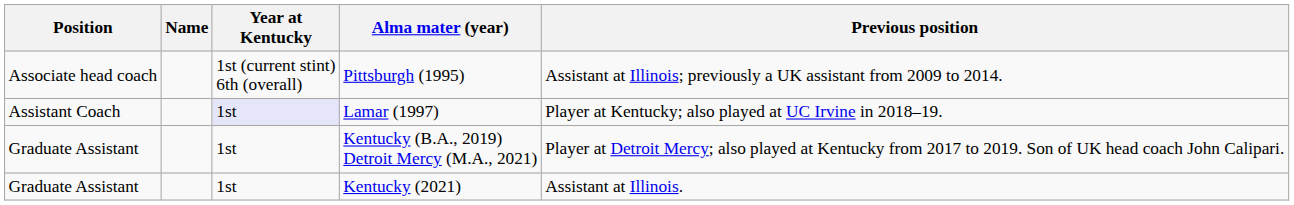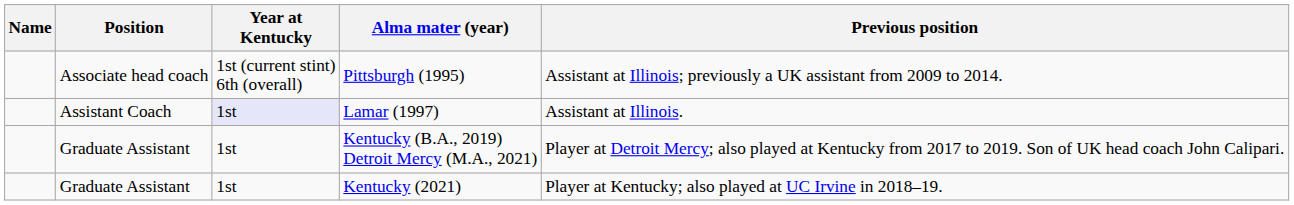 <table class="wikitable sortable" style="font-size:100%;" border="1">
 <tr>
+<th>Name</th>
 <th>Position</th>
-<th>Name</th>
 <th>Year at<br>Kentucky</th>
 <th><a href='#'>Alma mater</a> (year)</th>
 <th ! class="unsortable">Previous position</th>
 </tr>
 <tr>
+<td></td>
 <td>Associate head coach</td>
-<td></td>
 <td>1st (current stint)<br>6th (overall)</td>
 <td><a href='#'>Pittsburgh</a> (1995)</td>
 <td>Assistant at <a href='#'>Illinois</a>; previously a UK assistant from 2009 to 2014.</td>
 </tr>
 <tr>
+<td></td>
 <td>Assistant Coach</td>
-<td></td>
 <td style="background: lavender;">1st</td>
 <td><a href='#'>Lamar</a> (1997)</td>
-<td>Player at Kentucky; also played at <a href='#'>UC Irvine</a> in 2018–19.</td>
+<td>Assistant at <a href='#'>Illinois</a>.</td>
 </tr>
 <tr>
+<td></td>
 <td>Graduate Assistant</td>
-<td></td>
 <td>1st</td>
 <td><a href='#'>Kentucky</a> (B.A., 2019)<br><a href='#'>Detroit Mercy</a> (M.A., 2021)</td>
 <td>Player at <a href='#'>Detroit Mercy</a>; also played at Kentucky from 2017 to 2019. Son of UK head coach John Calipari.</td>
 </tr>
 <tr>
+<td></td>
 <td>Graduate Assistant</td>
-<td></td>
 <td>1st</td>
 <td><a href='#'>Kentucky</a> (2021)</td>
-<td>Assistant at <a href='#'>Illinois</a>.</td>
+<td>Player at Kentucky; also played at <a href='#'>UC Irvine</a> in 2018–19.</td>
 </tr>
 </table>
